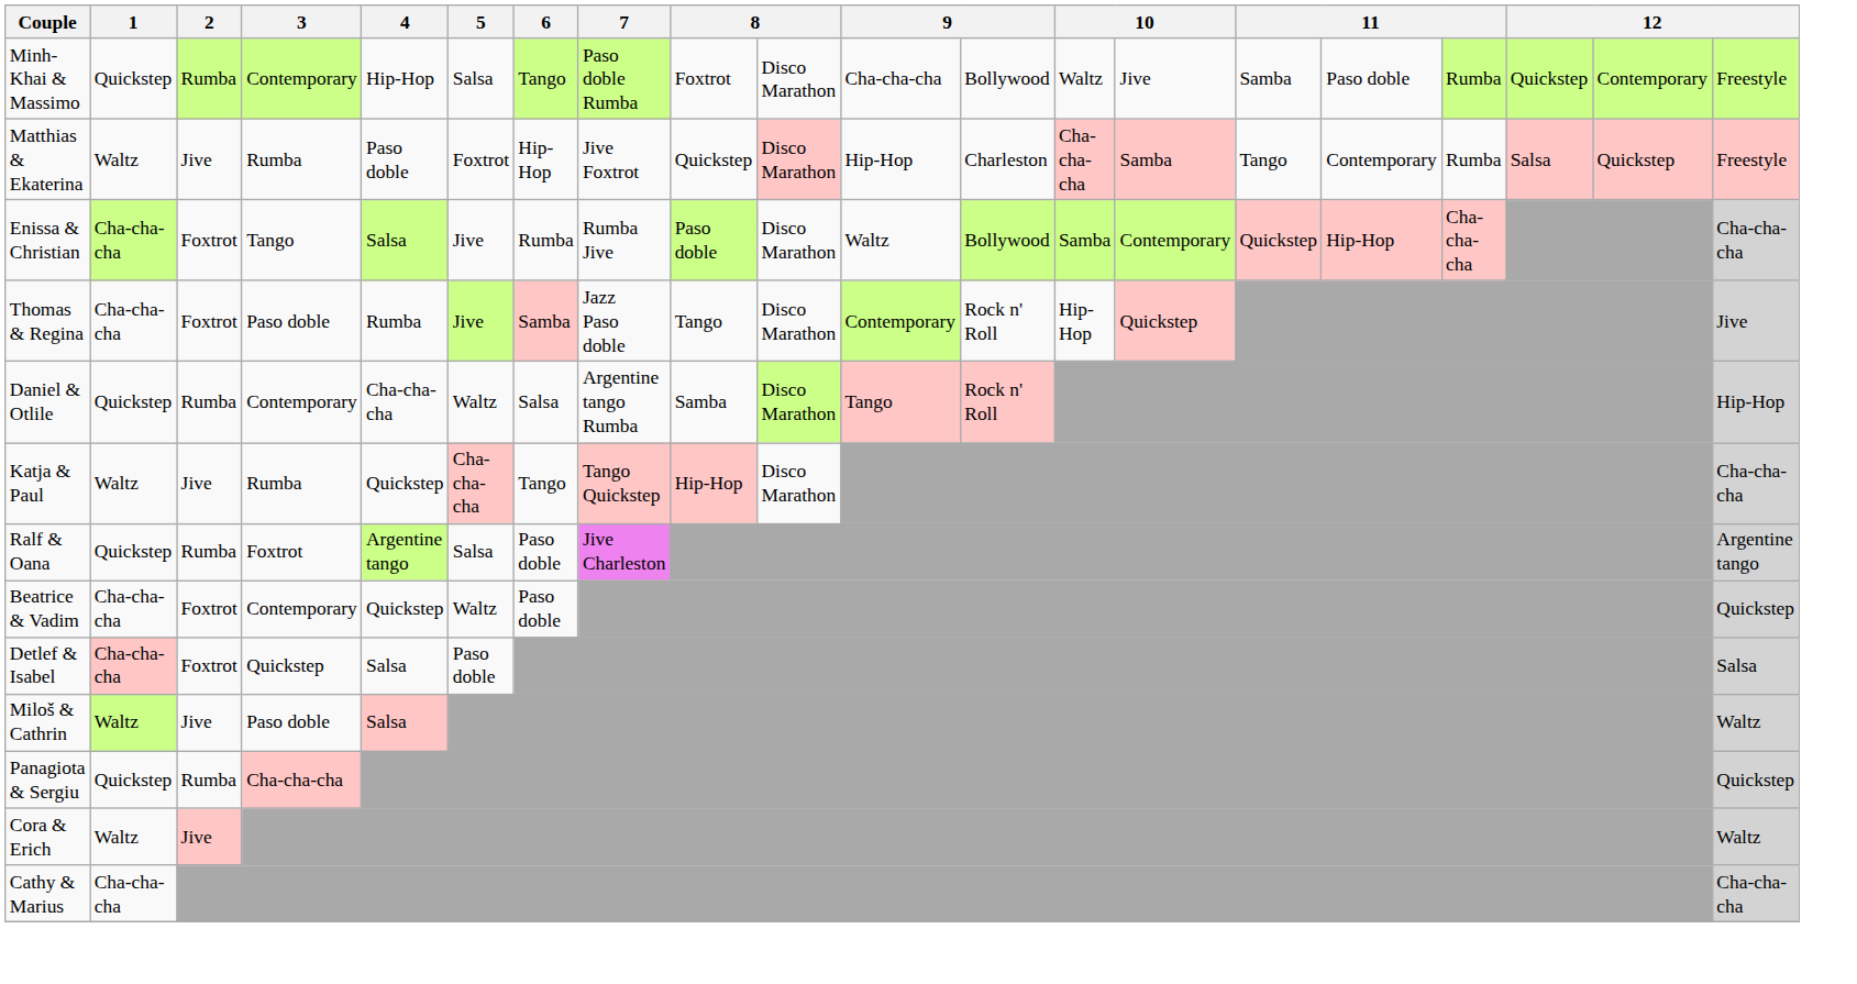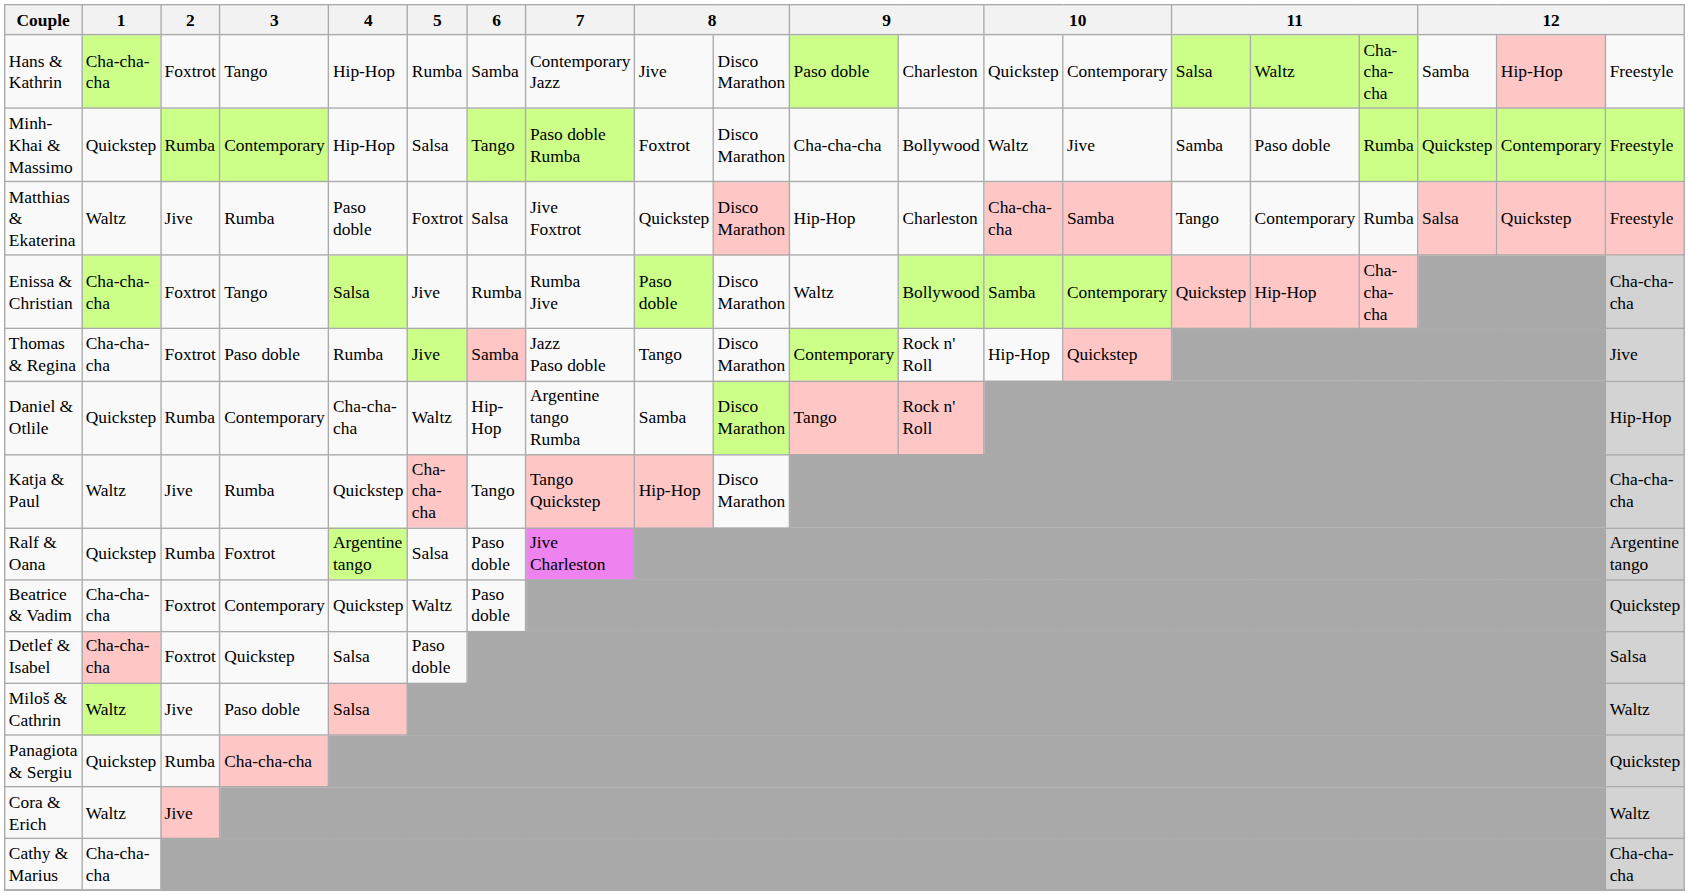 <table class="wikitable" style="text-align:left; font-size:80%; line-height:16px;">
 <tr>
 <th>Couple</th>
 <th>1 </th>
 <th>2 </th>
 <th>3 </th>
 <th>4 </th>
 <th>5 </th>
 <th>6 </th>
 <th>7</th>
 <th colspan=2>8 </th>
 <th colspan=2>9 </th>
 <th colspan=2>10</th>
 <th colspan=3>11</th>
 <th colspan=3>12</th>
+</tr>
+<tr>
+<td>Hans & Kathrin</td>
+<td style="background:#ccff88;">Cha-cha-cha</td>
+<td>Foxtrot</td>
+<td>Tango</td>
+<td>Hip-Hop</td>
+<td>Rumba</td>
+<td>Samba</td>
+<td>Contemporary<br>Jazz</td>
+<td>Jive</td>
+<td>Disco Marathon</td>
+<td style="background:#ccff88;">Paso doble</td>
+<td>Charleston</td>
+<td>Quickstep</td>
+<td>Contemporary</td>
+<td style="background:#ccff88;">Salsa</td>
+<td style="background:#ccff88;">Waltz</td>
+<td style="background:#ccff88;">Cha-cha-cha</td>
+<td>Samba</td>
+<td style="background:#ffc6c6;">Hip-Hop</td>
+<td>Freestyle</td>
 </tr>
 <tr>
 <td>Minh-Khai & Massimo</td>
 <td>Quickstep</td>
 <td style="background:#ccff88;">Rumba</td>
 <td style="background:#ccff88;">Contemporary</td>
 <td>Hip-Hop</td>
 <td>Salsa</td>
 <td style="background:#ccff88;">Tango</td>
 <td style="background:#ccff88;">Paso doble<br>Rumba</td>
 <td>Foxtrot</td>
 <td>Disco Marathon</td>
 <td>Cha-cha-cha</td>
 <td>Bollywood</td>
 <td>Waltz</td>
 <td>Jive</td>
 <td>Samba</td>
 <td>Paso doble</td>
 <td style="background:#ccff88;">Rumba</td>
 <td style="background:#ccff88;">Quickstep</td>
 <td style="background:#ccff88;">Contemporary</td>
 <td style="background:#ccff88;">Freestyle</td>
 </tr>
 <tr>
 <td>Matthias & Ekaterina</td>
 <td>Waltz</td>
 <td>Jive</td>
 <td>Rumba</td>
 <td>Paso doble</td>
 <td>Foxtrot</td>
-<td>Hip-Hop</td>
+<td>Salsa</td>
 <td>Jive<br>Foxtrot</td>
 <td>Quickstep</td>
 <td style="background:#ffc6c6;">Disco Marathon</td>
 <td>Hip-Hop</td>
 <td>Charleston</td>
 <td style="background:#ffc6c6;">Cha-cha-cha</td>
 <td style="background:#ffc6c6;">Samba</td>
 <td>Tango</td>
 <td>Contemporary</td>
 <td>Rumba</td>
 <td style="background:#ffc6c6;">Salsa</td>
 <td style="background:#ffc6c6;">Quickstep</td>
 <td style="background:#ffc6c6;">Freestyle</td>
 </tr>
 <tr>
 <td>Enissa & Christian</td>
 <td style="background:#ccff88;">Cha-cha-cha</td>
 <td>Foxtrot</td>
 <td>Tango</td>
 <td style="background:#ccff88;">Salsa</td>
 <td>Jive</td>
 <td>Rumba</td>
 <td>Rumba<br>Jive</td>
 <td style="background:#ccff88;">Paso doble</td>
 <td>Disco Marathon</td>
 <td>Waltz</td>
 <td style="background:#ccff88;">Bollywood</td>
 <td style="background:#ccff88;">Samba</td>
 <td style="background:#ccff88;">Contemporary</td>
 <td style="background:#ffc6c6;">Quickstep</td>
 <td style="background:#ffc6c6;">Hip-Hop</td>
 <td style="background:#ffc6c6;">Cha-cha-cha</td>
 <td style="background:darkgrey;" colspan="2"></td>
 <td style="background:lightgrey;">Cha-cha-cha</td>
 </tr>
 <tr>
 <td>Thomas & Regina</td>
 <td>Cha-cha-cha</td>
 <td>Foxtrot</td>
 <td>Paso doble</td>
 <td>Rumba</td>
 <td style="background:#ccff88;">Jive</td>
 <td style="background:#ffc6c6;">Samba</td>
 <td>Jazz<br>Paso doble</td>
 <td>Tango</td>
 <td>Disco Marathon</td>
 <td style="background:#ccff88;">Contemporary</td>
 <td>Rock n' Roll</td>
 <td>Hip-Hop</td>
 <td style="background:#ffc6c6;">Quickstep</td>
 <td style="background:darkgrey;" colspan="5"></td>
 <td style="background:lightgrey;">Jive</td>
 </tr>
 <tr>
 <td>Daniel & Otlile</td>
 <td>Quickstep</td>
 <td>Rumba</td>
 <td>Contemporary</td>
 <td>Cha-cha-cha</td>
 <td>Waltz</td>
-<td>Salsa</td>
+<td>Hip-Hop</td>
 <td>Argentine tango<br>Rumba</td>
 <td>Samba</td>
 <td style="background:#ccff88;">Disco Marathon</td>
 <td style="background:#ffc6c6;">Tango</td>
 <td style="background:#ffc6c6;">Rock n' Roll</td>
 <td style="background:darkgrey;" colspan="7"></td>
 <td style="background:lightgrey;">Hip-Hop</td>
 </tr>
 <tr>
 <td>Katja & Paul</td>
 <td>Waltz</td>
 <td>Jive</td>
 <td>Rumba</td>
 <td>Quickstep</td>
 <td style="background:#ffc6c6;">Cha-cha-cha</td>
 <td>Tango</td>
 <td style="background:#ffc6c6;">Tango<br>Quickstep</td>
 <td style="background:#ffc6c6;">Hip-Hop</td>
 <td>Disco Marathon</td>
 <td style="background:darkgrey;" colspan="9"></td>
 <td style="background:lightgrey;">Cha-cha-cha</td>
 </tr>
 <tr>
 <td>Ralf & Oana</td>
 <td>Quickstep</td>
 <td>Rumba</td>
 <td>Foxtrot</td>
 <td style="background:#ccff88;">Argentine tango</td>
 <td>Salsa</td>
 <td>Paso doble</td>
 <td style="background:violet;">Jive<br>Charleston</td>
 <td style="background:darkgrey;" colspan="11"></td>
 <td style="background:lightgrey;">Argentine tango</td>
 </tr>
 <tr>
 <td>Beatrice & Vadim</td>
 <td>Cha-cha-cha</td>
 <td>Foxtrot</td>
 <td>Contemporary</td>
 <td>Quickstep</td>
 <td>Waltz</td>
 <td>Paso doble</td>
 <td style="background:darkgrey;" colspan="12"></td>
 <td style="background:lightgrey;">Quickstep</td>
 </tr>
 <tr>
 <td>Detlef & Isabel</td>
 <td style="background:#ffc6c6;">Cha-cha-cha</td>
 <td>Foxtrot</td>
 <td>Quickstep</td>
 <td>Salsa</td>
 <td>Paso doble</td>
 <td style="background:darkgrey;" colspan="13"></td>
 <td style="background:lightgrey;">Salsa</td>
 </tr>
 <tr>
 <td>Miloš & Cathrin</td>
 <td style="background:#ccff88;">Waltz</td>
 <td>Jive</td>
 <td>Paso doble</td>
 <td style="background:#ffc6c6;">Salsa</td>
 <td style="background:darkgrey;" colspan="14"></td>
 <td style="background:lightgrey;">Waltz</td>
 </tr>
 <tr>
 <td>Panagiota & Sergiu</td>
 <td>Quickstep</td>
 <td>Rumba</td>
 <td style="background:#ffc6c6;">Cha-cha-cha</td>
 <td style="background:darkgrey;" colspan="15"></td>
 <td style="background:lightgrey;">Quickstep</td>
 </tr>
 <tr>
 <td>Cora & Erich</td>
 <td>Waltz</td>
 <td style="background:#ffc6c6;">Jive</td>
 <td style="background:darkgrey;" colspan="16"></td>
 <td style="background:lightgrey;">Waltz</td>
 </tr>
 <tr>
 <td>Cathy & Marius</td>
 <td>Cha-cha-cha</td>
 <td style="background:darkgrey;" colspan="17"></td>
 <td style="background:lightgrey;">Cha-cha-cha</td>
 </tr>
 <tr>
 </tr>
 </table>
